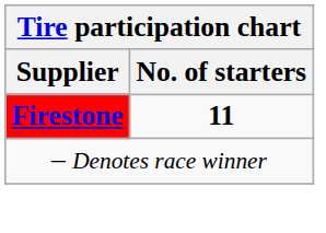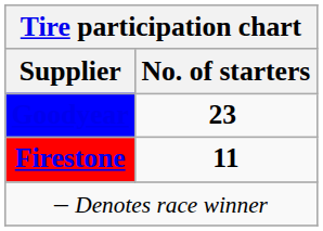 <table class="wikitable">
 <tr>
 <th colspan=2><a href='#'>Tire</a> participation chart</th>
 </tr>
 <tr>
 <th>Supplier</th>
 <th>No. of starters</th>
 </tr>
 <tr>
+<td align="center" style="background:blue;"><strong><a href='#'><span>Goodyear</span></a></strong></td>
+<td align="center"><strong>23</strong> </td>
+</tr>
+<tr>
 <td align="center" style="background:red;"><strong><a href='#'><span>Firestone</span></a></strong></td>
 <td align="center"><strong>11</strong></td>
 </tr>
 <tr>
 <td colspan=2 align=center> – <em><small>Denotes race winner</small></em></td>
 </tr>
 </table>
